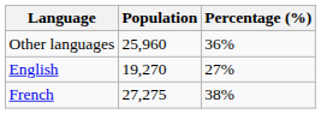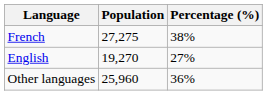 <table class="wikitable">
 <tr>
 <th>Language</th>
 <th>Population</th>
 <th>Percentage (%)</th>
 </tr>
 <tr>
-<td>Other languages</td>
-<td>25,960</td>
-<td>36%</td>
+<td><a href='#'>French</a></td>
+<td>27,275</td>
+<td>38%</td>
 </tr>
 <tr>
 <td><a href='#'>English</a></td>
 <td>19,270</td>
 <td>27%</td>
 </tr>
 <tr>
-<td><a href='#'>French</a></td>
-<td>27,275</td>
-<td>38%</td>
+<td>Other languages</td>
+<td>25,960</td>
+<td>36%</td>
 </tr>
 </table>
